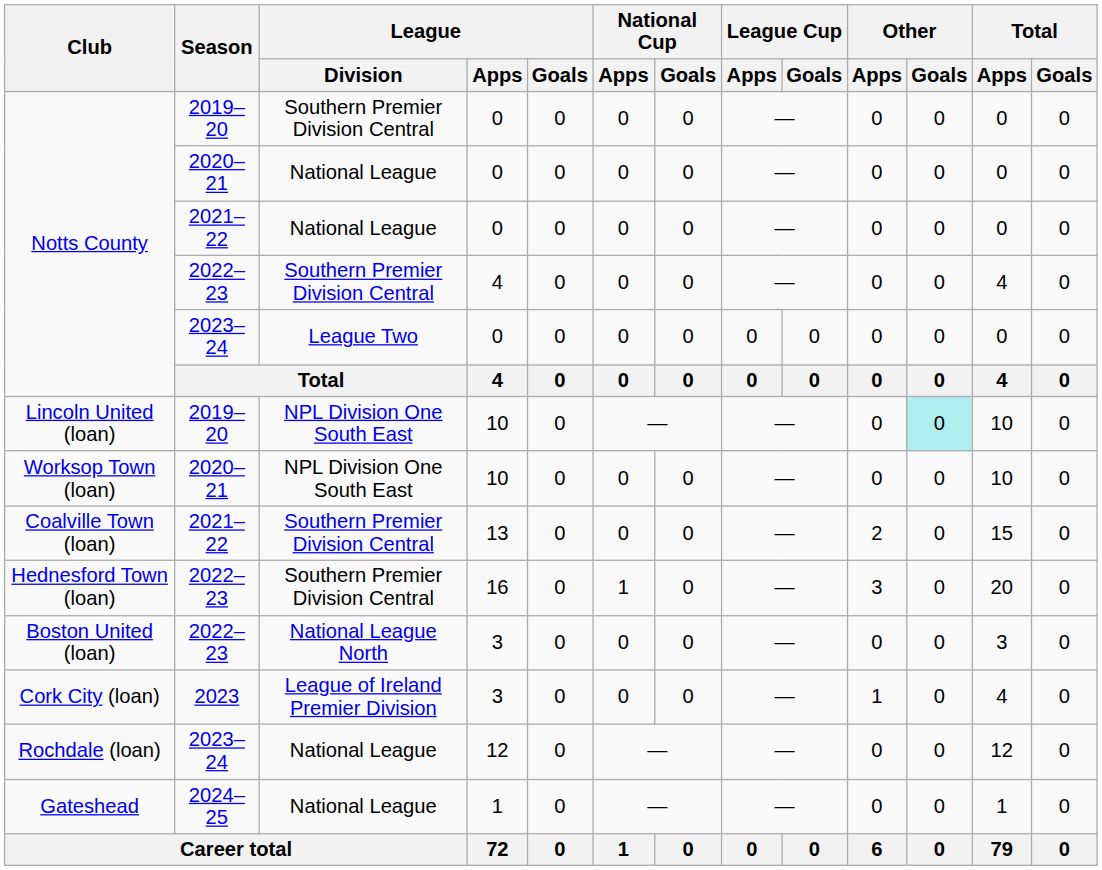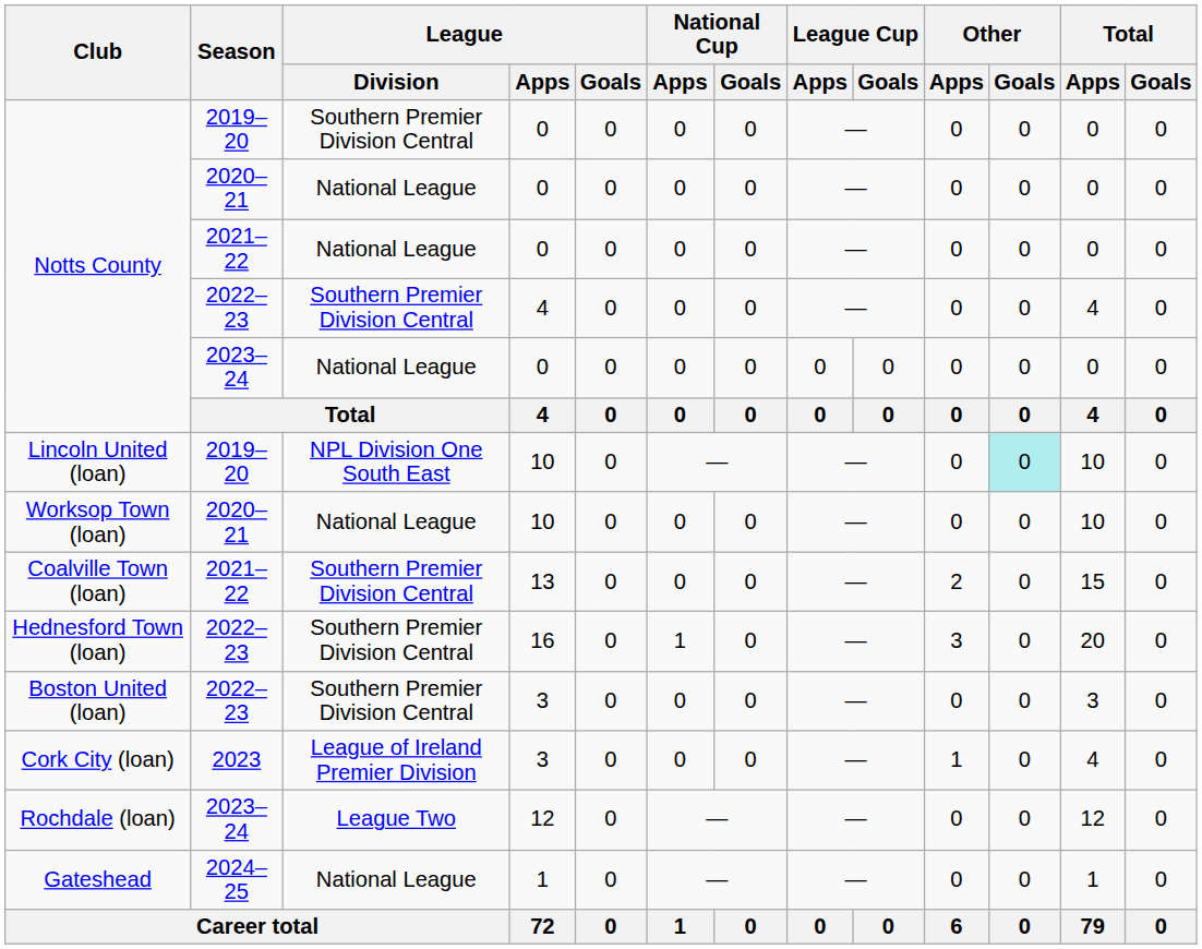 <table class="wikitable" style="text-align: center">
 <tr>
 <th rowspan="2">Club</th>
 <th rowspan="2">Season</th>
 <th colspan="3">League</th>
 <th colspan="2">National Cup</th>
 <th colspan="2">League Cup</th>
 <th colspan="2">Other</th>
 <th colspan="2">Total</th>
 </tr>
 <tr>
 <th>Division</th>
 <th>Apps</th>
 <th>Goals</th>
 <th>Apps</th>
 <th>Goals</th>
 <th>Apps</th>
 <th>Goals</th>
 <th>Apps</th>
 <th>Goals</th>
 <th>Apps</th>
 <th>Goals</th>
 </tr>
 <tr>
 <td rowspan="6"><a href='#'>Notts County</a></td>
 <td><a href='#'>2019–20</a></td>
 <td>Southern Premier Division Central</td>
 <td>0</td>
 <td>0</td>
 <td>0</td>
 <td>0</td>
 <td colspan="2">—</td>
 <td>0</td>
 <td>0</td>
 <td>0</td>
 <td>0</td>
 </tr>
 <tr>
 <td><a href='#'>2020–21</a></td>
 <td>National League</td>
 <td>0</td>
 <td>0</td>
 <td>0</td>
 <td>0</td>
 <td colspan="2">—</td>
 <td>0</td>
 <td>0</td>
 <td>0</td>
 <td>0</td>
 </tr>
 <tr>
 <td><a href='#'>2021–22</a></td>
 <td>National League</td>
 <td>0</td>
 <td>0</td>
 <td>0</td>
 <td>0</td>
 <td colspan="2">—</td>
 <td>0</td>
 <td>0</td>
 <td>0</td>
 <td>0</td>
 </tr>
 <tr>
 <td><a href='#'>2022–23</a></td>
 <td><a href='#'>Southern Premier Division Central</a></td>
 <td>4</td>
 <td>0</td>
 <td>0</td>
 <td>0</td>
 <td colspan="2">—</td>
 <td>0</td>
 <td>0</td>
 <td>4</td>
 <td>0</td>
 </tr>
 <tr>
 <td><a href='#'>2023–24</a></td>
-<td><a href='#'>League Two</a></td>
+<td>National League</td>
 <td>0</td>
 <td>0</td>
 <td>0</td>
 <td>0</td>
 <td>0</td>
 <td>0</td>
 <td>0</td>
 <td>0</td>
 <td>0</td>
 <td>0</td>
 </tr>
 <tr>
 <th colspan="2">Total</th>
 <th>4</th>
 <th>0</th>
 <th>0</th>
 <th>0</th>
 <th>0</th>
 <th>0</th>
 <th>0</th>
 <th>0</th>
 <th>4</th>
 <th>0</th>
 </tr>
 <tr>
 <td><a href='#'>Lincoln United</a> (loan)</td>
 <td><a href='#'>2019–20</a></td>
 <td><a href='#'>NPL Division One South East</a></td>
 <td>10</td>
 <td>0</td>
 <td colspan="2">—</td>
 <td colspan="2">—</td>
 <td>0</td>
 <td style="background: paleturquoise;">0</td>
 <td>10</td>
 <td>0</td>
 </tr>
 <tr>
 <td><a href='#'>Worksop Town</a> (loan)</td>
 <td><a href='#'>2020–21</a></td>
-<td>NPL Division One South East</td>
+<td>National League</td>
 <td>10</td>
 <td>0</td>
 <td>0</td>
 <td>0</td>
 <td colspan="2">—</td>
 <td>0</td>
 <td>0</td>
 <td>10</td>
 <td>0</td>
 </tr>
 <tr>
 <td><a href='#'>Coalville Town</a> (loan)</td>
 <td><a href='#'>2021–22</a></td>
 <td><a href='#'>Southern Premier Division Central</a></td>
 <td>13</td>
 <td>0</td>
 <td>0</td>
 <td>0</td>
 <td colspan="2">—</td>
 <td>2</td>
 <td>0</td>
 <td>15</td>
 <td>0</td>
 </tr>
 <tr>
 <td><a href='#'>Hednesford Town</a> (loan)</td>
 <td><a href='#'>2022–23</a></td>
 <td>Southern Premier Division Central</td>
 <td>16</td>
 <td>0</td>
 <td>1</td>
 <td>0</td>
 <td colspan="2">—</td>
 <td>3</td>
 <td>0</td>
 <td>20</td>
 <td>0</td>
 </tr>
 <tr>
 <td><a href='#'>Boston United</a> (loan)</td>
 <td><a href='#'>2022–23</a></td>
-<td><a href='#'>National League North</a></td>
+<td>Southern Premier Division Central</td>
 <td>3</td>
 <td>0</td>
 <td>0</td>
 <td>0</td>
 <td colspan="2">—</td>
 <td>0</td>
 <td>0</td>
 <td>3</td>
 <td>0</td>
 </tr>
 <tr>
 <td><a href='#'>Cork City</a> (loan)</td>
 <td><a href='#'>2023</a></td>
 <td><a href='#'>League of Ireland Premier Division</a></td>
 <td>3</td>
 <td>0</td>
 <td>0</td>
 <td>0</td>
 <td colspan="2">—</td>
 <td>1</td>
 <td>0</td>
 <td>4</td>
 <td>0</td>
 </tr>
 <tr>
 <td><a href='#'>Rochdale</a> (loan)</td>
 <td><a href='#'>2023–24</a></td>
-<td>National League</td>
+<td><a href='#'>League Two</a></td>
 <td>12</td>
 <td>0</td>
 <td colspan="2">—</td>
 <td colspan="2">—</td>
 <td>0</td>
 <td>0</td>
 <td>12</td>
 <td>0</td>
 </tr>
 <tr>
 <td><a href='#'>Gateshead</a></td>
 <td><a href='#'>2024–25</a></td>
 <td>National League</td>
 <td>1</td>
 <td>0</td>
 <td colspan="2">—</td>
 <td colspan="2">—</td>
 <td>0</td>
 <td>0</td>
 <td>1</td>
 <td>0</td>
 </tr>
 <tr>
 <th colspan="3">Career total</th>
 <th>72</th>
 <th>0</th>
 <th>1</th>
 <th>0</th>
 <th>0</th>
 <th>0</th>
 <th>6</th>
 <th>0</th>
 <th>79</th>
 <th>0</th>
 </tr>
 </table>
